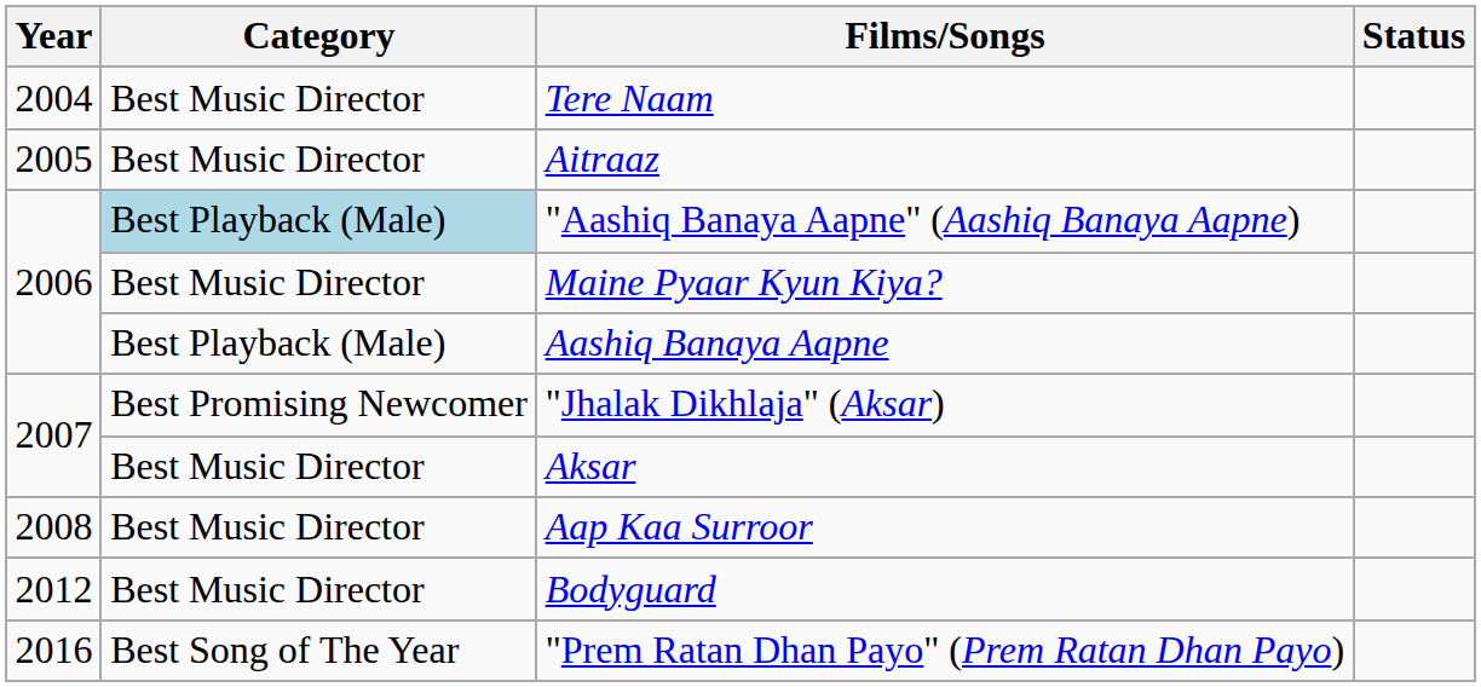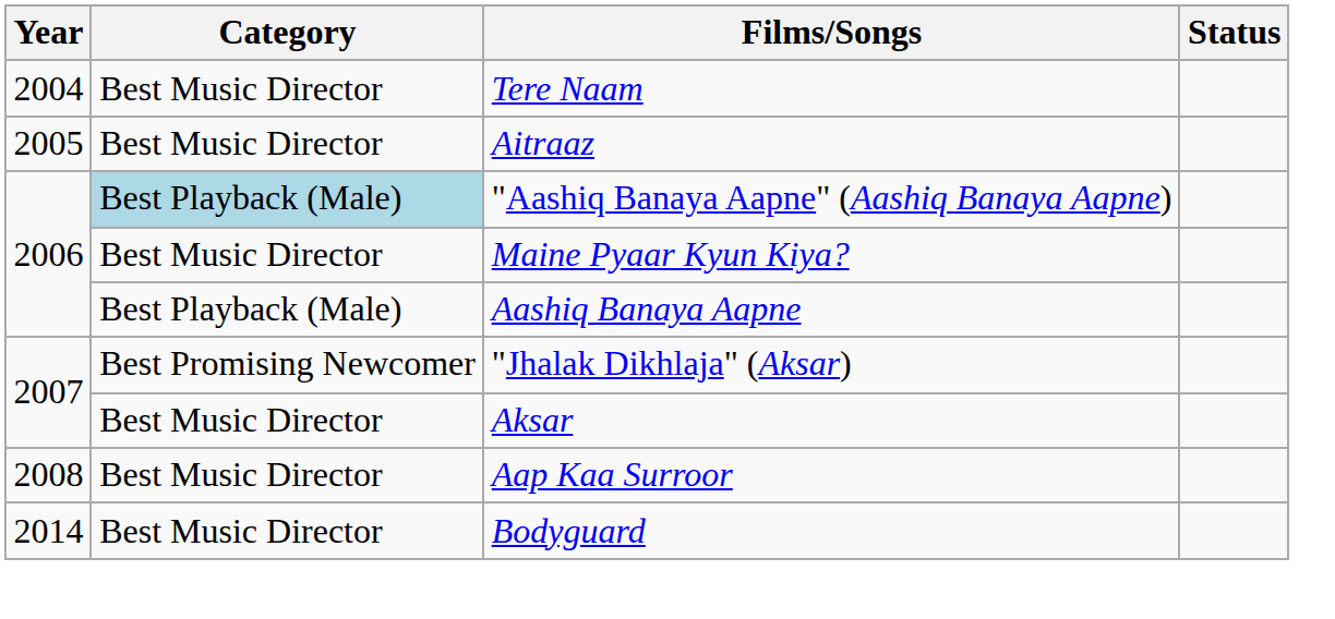 <table class="wikitable">
 <tr>
 <th>Year</th>
 <th>Category</th>
 <th>Films/Songs</th>
 <th>Status</th>
 </tr>
 <tr>
 <td>2004</td>
 <td>Best Music Director</td>
 <td><em><a href='#'>Tere Naam</a></em></td>
 <td></td>
 </tr>
 <tr>
 <td>2005</td>
 <td>Best Music Director</td>
 <td><em><a href='#'>Aitraaz</a></em></td>
 <td></td>
 </tr>
 <tr>
 <td rowspan=3>2006</td>
 <td style="background: lightblue;">Best Playback (Male)</td>
 <td>"<a href='#'>Aashiq Banaya Aapne</a>" (<em><a href='#'>Aashiq Banaya Aapne</a></em>)</td>
 <td></td>
 </tr>
 <tr>
 <td>Best Music Director</td>
 <td><em><a href='#'>Maine Pyaar Kyun Kiya?</a></em></td>
 <td></td>
 </tr>
 <tr>
 <td>Best Playback (Male)</td>
 <td><em><a href='#'>Aashiq Banaya Aapne</a></em></td>
 <td></td>
 </tr>
 <tr>
 <td rowspan=2>2007</td>
 <td>Best Promising Newcomer</td>
 <td>"<a href='#'>Jhalak Dikhlaja</a>" (<em><a href='#'>Aksar</a></em>)</td>
 <td></td>
 </tr>
 <tr>
 <td>Best Music Director</td>
 <td><em><a href='#'>Aksar</a></em></td>
 <td></td>
 </tr>
 <tr>
 <td>2008</td>
 <td>Best Music Director</td>
 <td><em><a href='#'>Aap Kaa Surroor</a></em></td>
 <td></td>
 </tr>
 <tr>
-<td>2012</td>
+<td>2014</td>
 <td>Best Music Director</td>
 <td><em><a href='#'>Bodyguard</a></em></td>
 <td></td>
 </tr>
-<tr>
-<td>2016</td>
-<td>Best Song of The Year</td>
-<td>"<a href='#'>Prem Ratan Dhan Payo</a>" (<em><a href='#'>Prem Ratan Dhan Payo</a></em>)</td>
-<td></td>
-</tr>
 </table>
